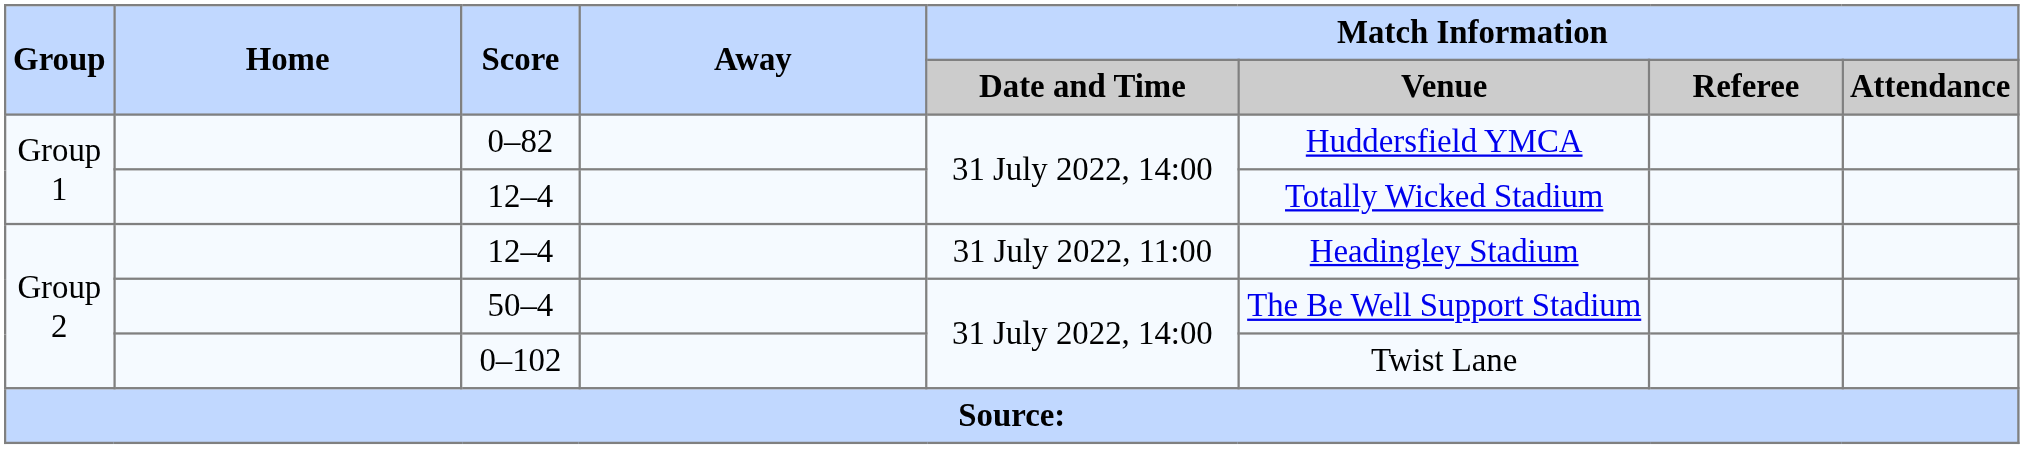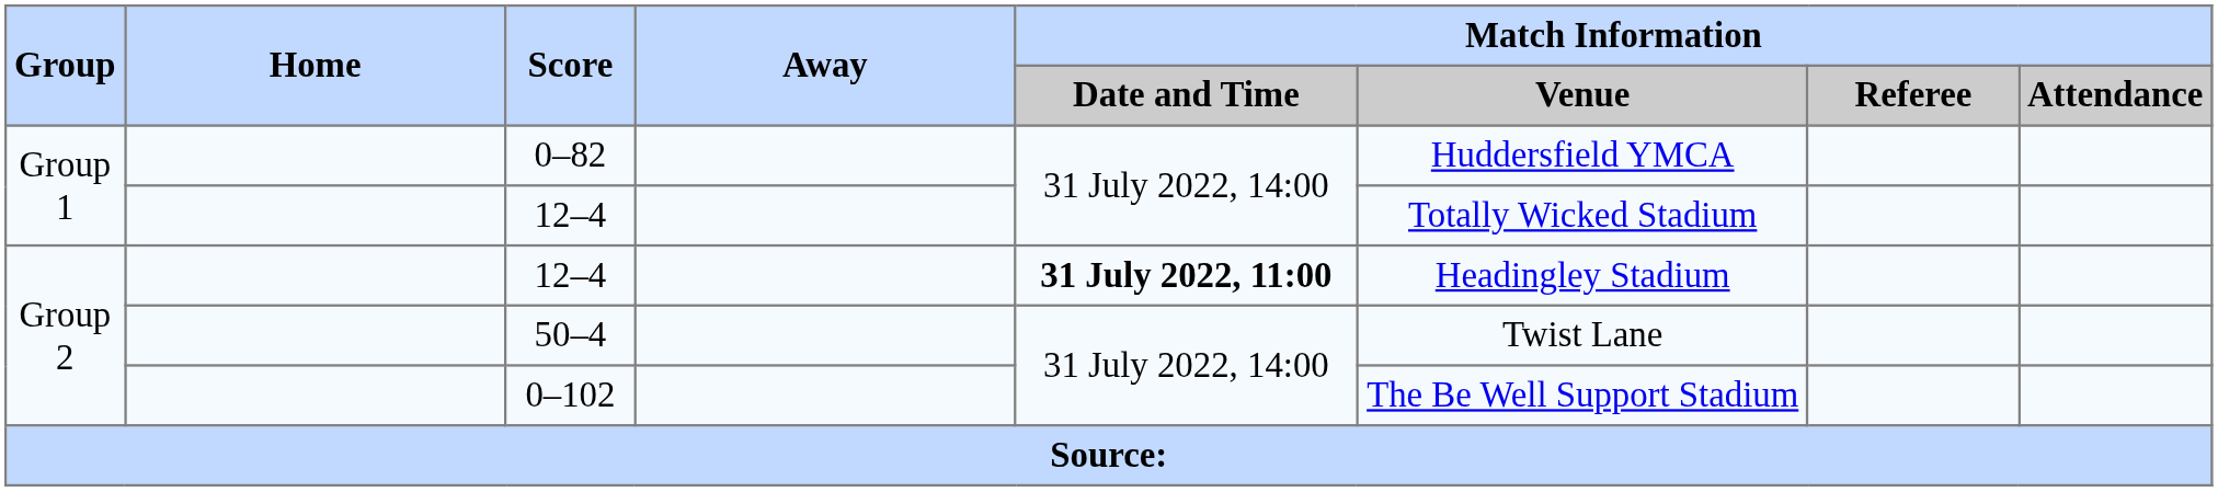 <table border=1 style="border-collapse:collapse; font-size:90%; text-align:center;" cellpadding=3 cellspacing=0 width=100%>
 <tr style="background:#c1d8ff;">
 <th scope="col" rowspan=2 width=5%>Group</th>
 <th scope="col" rowspan=2 width=19%>Home</th>
 <th scope="col" rowspan=2 width=6%>Score</th>
 <th scope="col" rowspan=2 width=19%>Away</th>
 <th colspan=4>Match Information</th>
 </tr>
 <tr style="background:#cccccc;">
 <th scope="col" width=17%>Date and Time</th>
 <th scope="col" width=22%>Venue</th>
 <th scope="col" width=10%>Referee</th>
 <th scope="col" width=7%>Attendance</th>
 </tr>
 <tr style="background:#f5faff;">
 <td rowspan=2>Group 1</td>
 <td></td>
 <td>0–82</td>
 <td></td>
 <td Rowspan=2>31 July 2022, 14:00</td>
 <td><a href='#'>Huddersfield YMCA</a></td>
 <td></td>
 <td></td>
 </tr>
 <tr style="background:#f5faff;">
 <td></td>
 <td>12–4</td>
 <td></td>
 <td><a href='#'>Totally Wicked Stadium</a></td>
 <td></td>
 <td></td>
 </tr>
 <tr style="background:#f5faff;">
 <td rowspan=3>Group 2</td>
 <td></td>
 <td>12–4</td>
 <td></td>
-<td>31 July 2022, 11:00</td>
+<td><strong>31 July 2022, 11:00</strong></td>
 <td><a href='#'>Headingley Stadium</a></td>
 <td></td>
 <td></td>
 </tr>
 <tr style="background:#f5faff;">
 <td></td>
 <td>50–4</td>
 <td></td>
 <td Rowspan=2>31 July 2022, 14:00</td>
-<td><a href='#'>The Be Well Support Stadium</a></td>
+<td>Twist Lane</td>
 <td></td>
 <td></td>
 </tr>
 <tr style="background:#f5faff;">
 <td></td>
 <td>0–102</td>
 <td></td>
-<td>Twist Lane</td>
+<td><a href='#'>The Be Well Support Stadium</a></td>
 <td></td>
 <td></td>
 </tr>
 <tr style="background:#c1d8ff;">
 <th colspan=8>Source:</th>
 </tr>
 </table>
